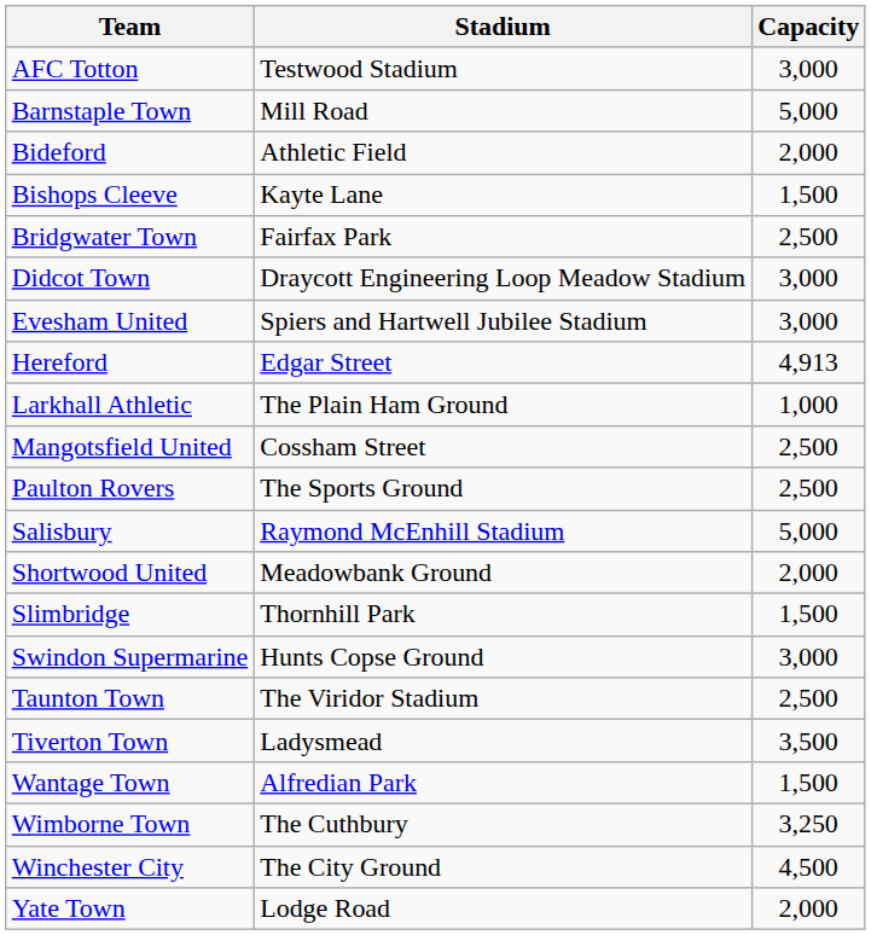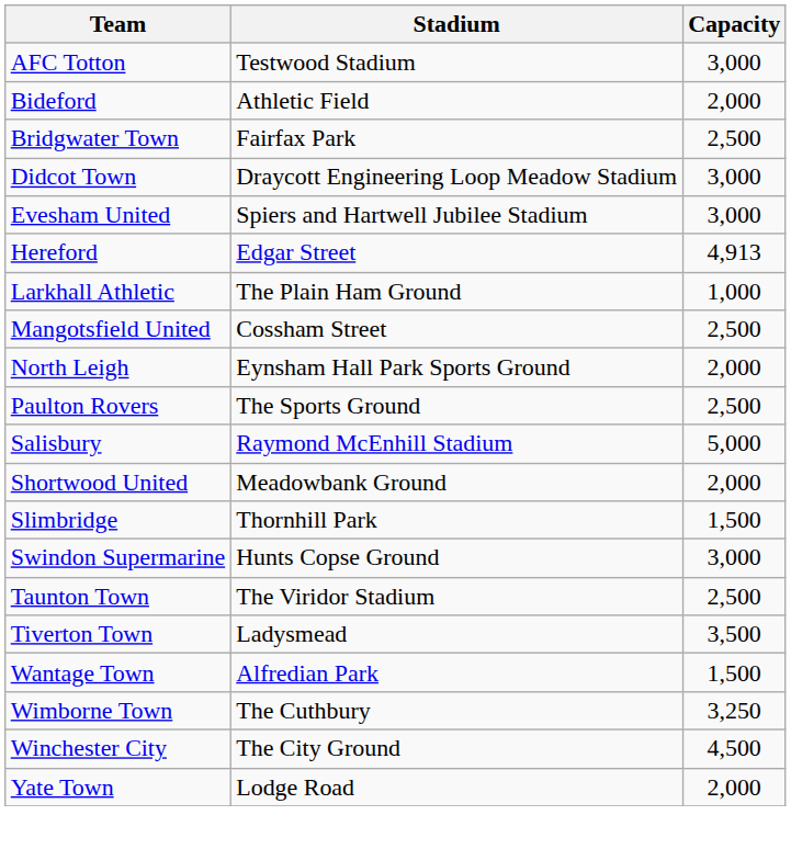 <table class="wikitable sortable">
 <tr>
 <th>Team</th>
 <th>Stadium</th>
 <th>Capacity</th>
 </tr>
 <tr>
 <td><a href='#'>AFC Totton</a></td>
 <td>Testwood Stadium</td>
 <td align="center">3,000</td>
 </tr>
 <tr>
-<td><a href='#'>Barnstaple Town</a></td>
-<td>Mill Road</td>
-<td align="center">5,000</td>
-</tr>
-<tr>
 <td><a href='#'>Bideford</a></td>
 <td>Athletic Field</td>
 <td align="center">2,000</td>
-</tr>
-<tr>
-<td><a href='#'>Bishops Cleeve</a></td>
-<td>Kayte Lane</td>
-<td align="center">1,500</td>
 </tr>
 <tr>
 <td><a href='#'>Bridgwater Town</a></td>
 <td>Fairfax Park</td>
 <td align="center">2,500</td>
 </tr>
 <tr>
 <td><a href='#'>Didcot Town</a></td>
 <td>Draycott Engineering Loop Meadow Stadium</td>
 <td align="center">3,000</td>
 </tr>
 <tr>
 <td><a href='#'>Evesham United</a></td>
 <td>Spiers and Hartwell Jubilee Stadium</td>
 <td align="center">3,000</td>
 </tr>
 <tr>
 <td><a href='#'>Hereford</a></td>
 <td><a href='#'>Edgar Street</a></td>
 <td align="center">4,913</td>
 </tr>
 <tr>
 <td><a href='#'>Larkhall Athletic</a></td>
 <td>The Plain Ham Ground</td>
 <td align="center">1,000</td>
 </tr>
 <tr>
 <td><a href='#'>Mangotsfield United</a></td>
 <td>Cossham Street</td>
 <td align="center">2,500</td>
+</tr>
+<tr>
+<td><a href='#'>North Leigh</a></td>
+<td>Eynsham Hall Park Sports Ground</td>
+<td align="center">2,000</td>
 </tr>
 <tr>
 <td><a href='#'>Paulton Rovers</a></td>
 <td>The Sports Ground</td>
 <td align="center">2,500</td>
 </tr>
 <tr>
 <td><a href='#'>Salisbury</a></td>
 <td><a href='#'>Raymond McEnhill Stadium</a></td>
 <td align="center">5,000</td>
 </tr>
 <tr>
 <td><a href='#'>Shortwood United</a></td>
 <td>Meadowbank Ground</td>
 <td align="center">2,000</td>
 </tr>
 <tr>
 <td><a href='#'>Slimbridge</a></td>
 <td>Thornhill Park</td>
 <td align="center">1,500</td>
 </tr>
 <tr>
 <td><a href='#'>Swindon Supermarine</a></td>
 <td>Hunts Copse Ground</td>
 <td align="center">3,000</td>
 </tr>
 <tr>
 <td><a href='#'>Taunton Town</a></td>
 <td>The Viridor Stadium</td>
 <td align="center">2,500</td>
 </tr>
 <tr>
 <td><a href='#'>Tiverton Town</a></td>
 <td>Ladysmead</td>
 <td align="center">3,500</td>
 </tr>
 <tr>
 <td><a href='#'>Wantage Town</a></td>
 <td><a href='#'>Alfredian Park</a></td>
 <td align="center">1,500</td>
 </tr>
 <tr>
 <td><a href='#'>Wimborne Town</a></td>
 <td>The Cuthbury</td>
 <td align="center">3,250</td>
 </tr>
 <tr>
 <td><a href='#'>Winchester City</a></td>
 <td>The City Ground</td>
 <td align="center">4,500</td>
 </tr>
 <tr>
 <td><a href='#'>Yate Town</a></td>
 <td>Lodge Road</td>
 <td align="center">2,000</td>
 </tr>
 </table>
